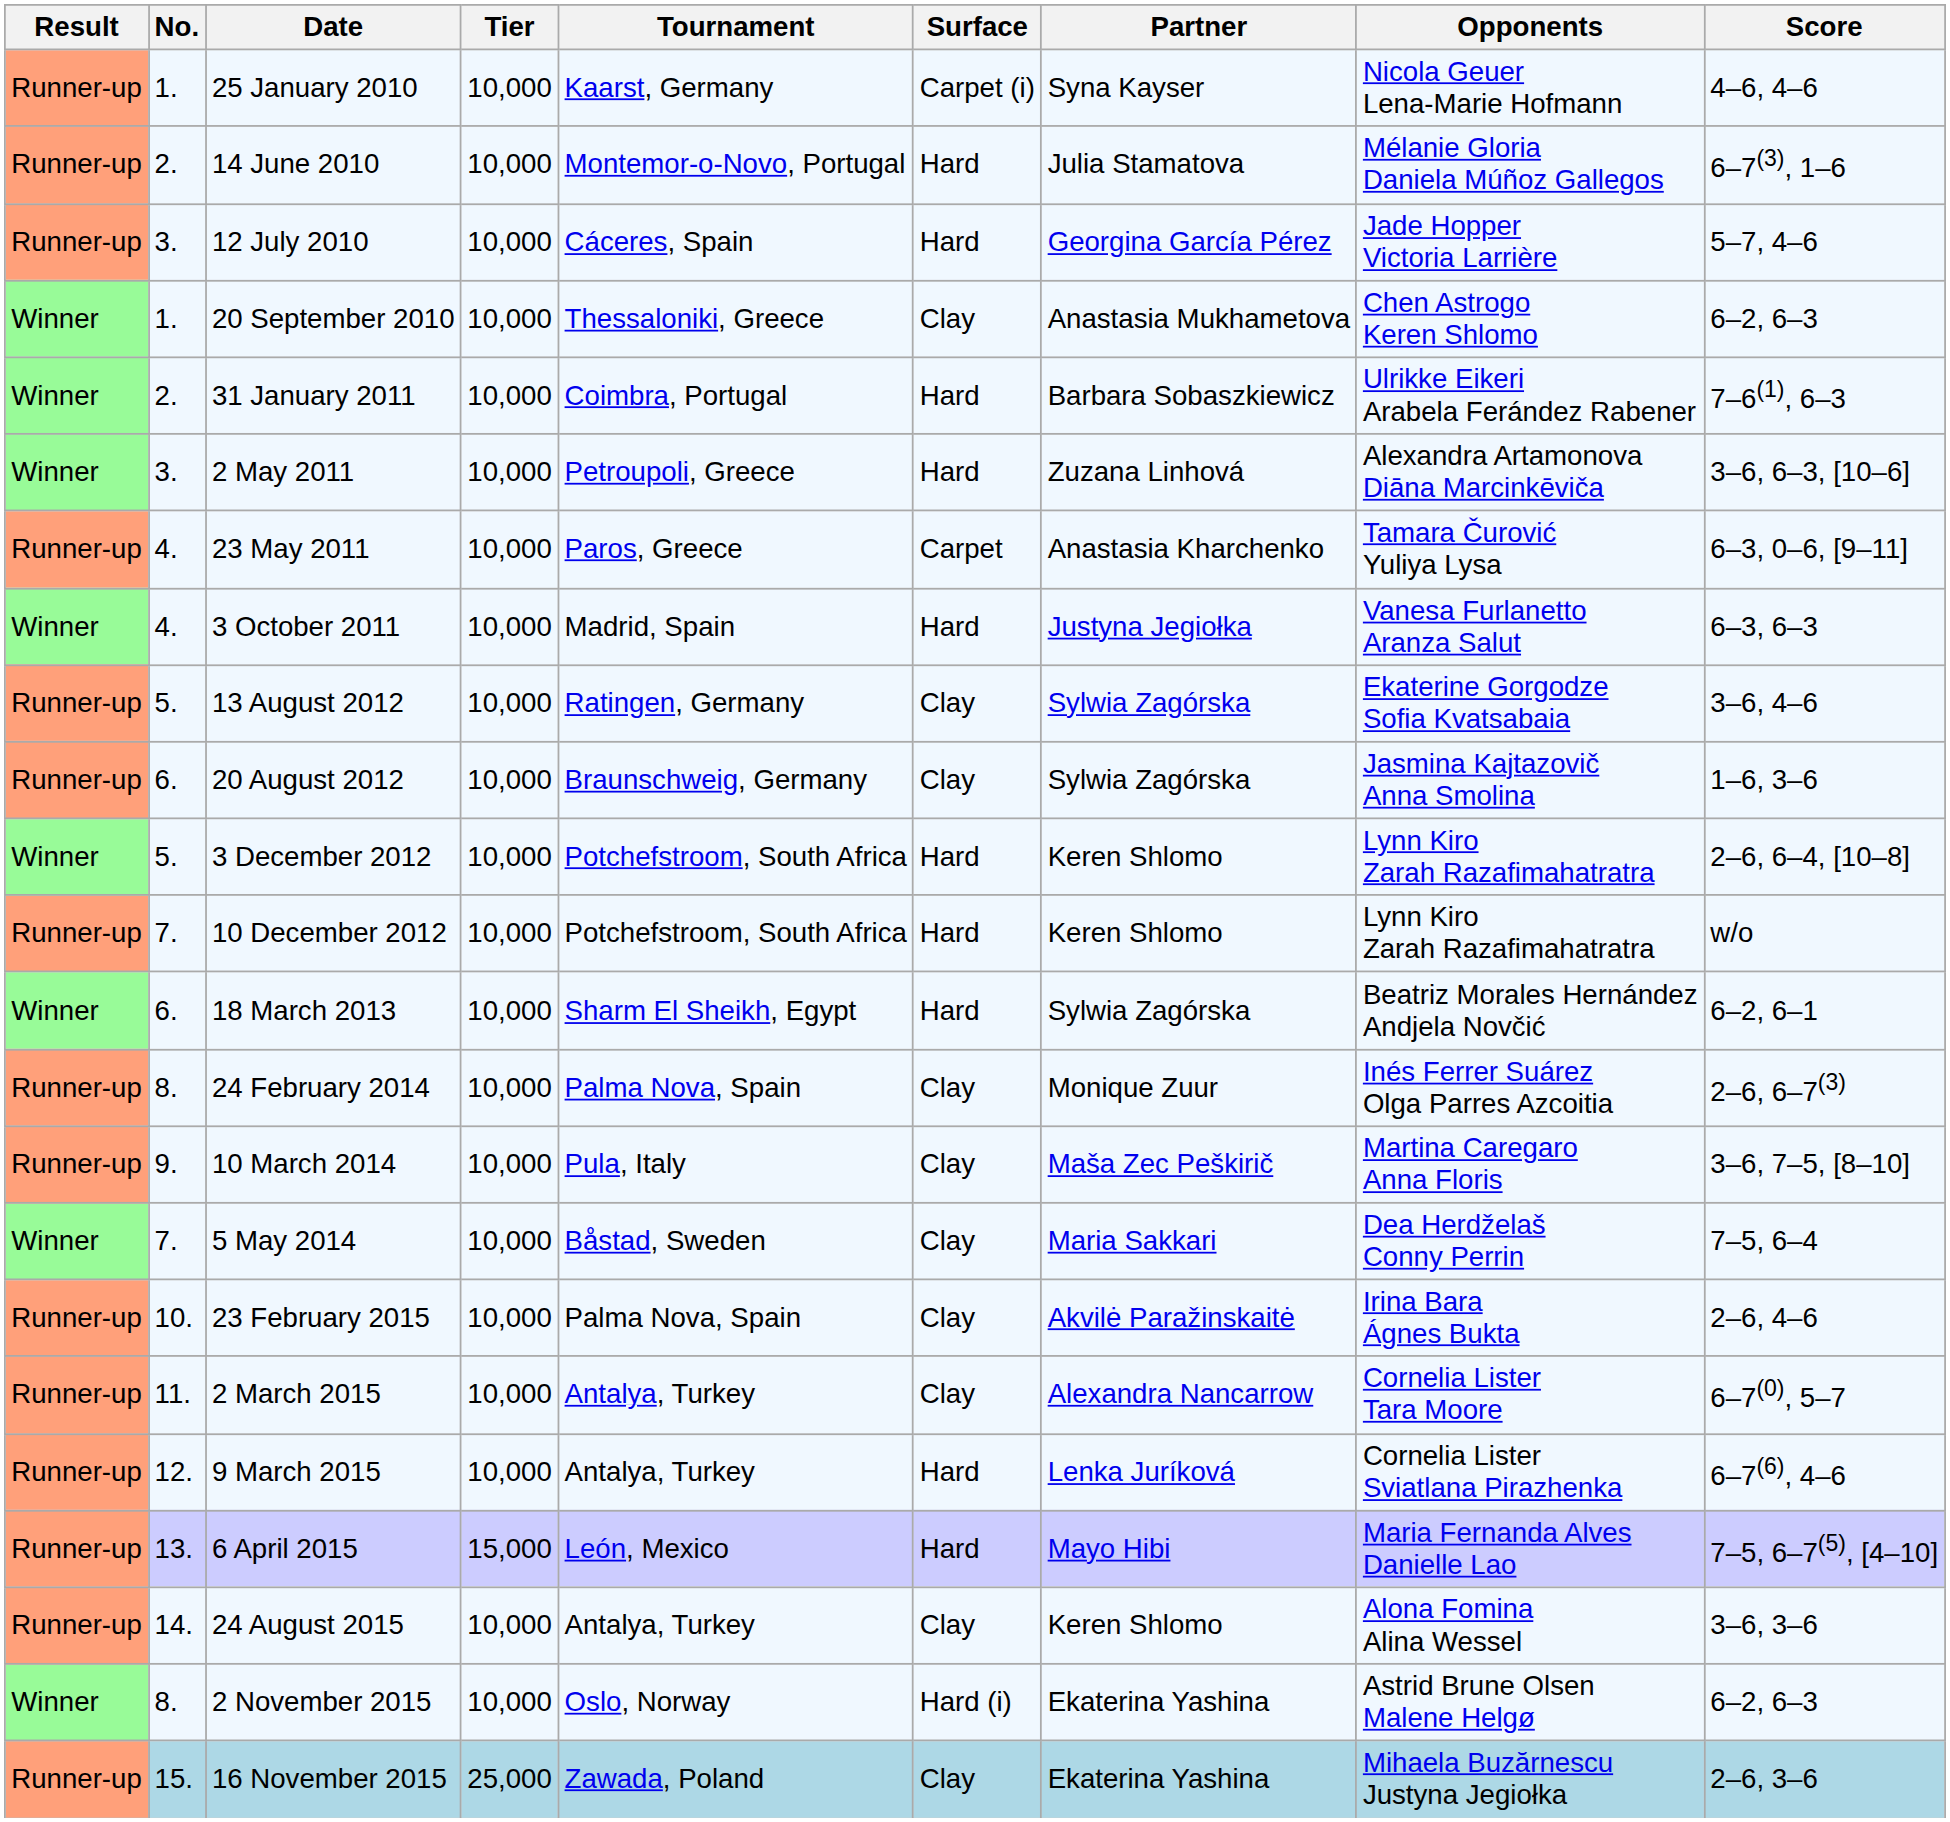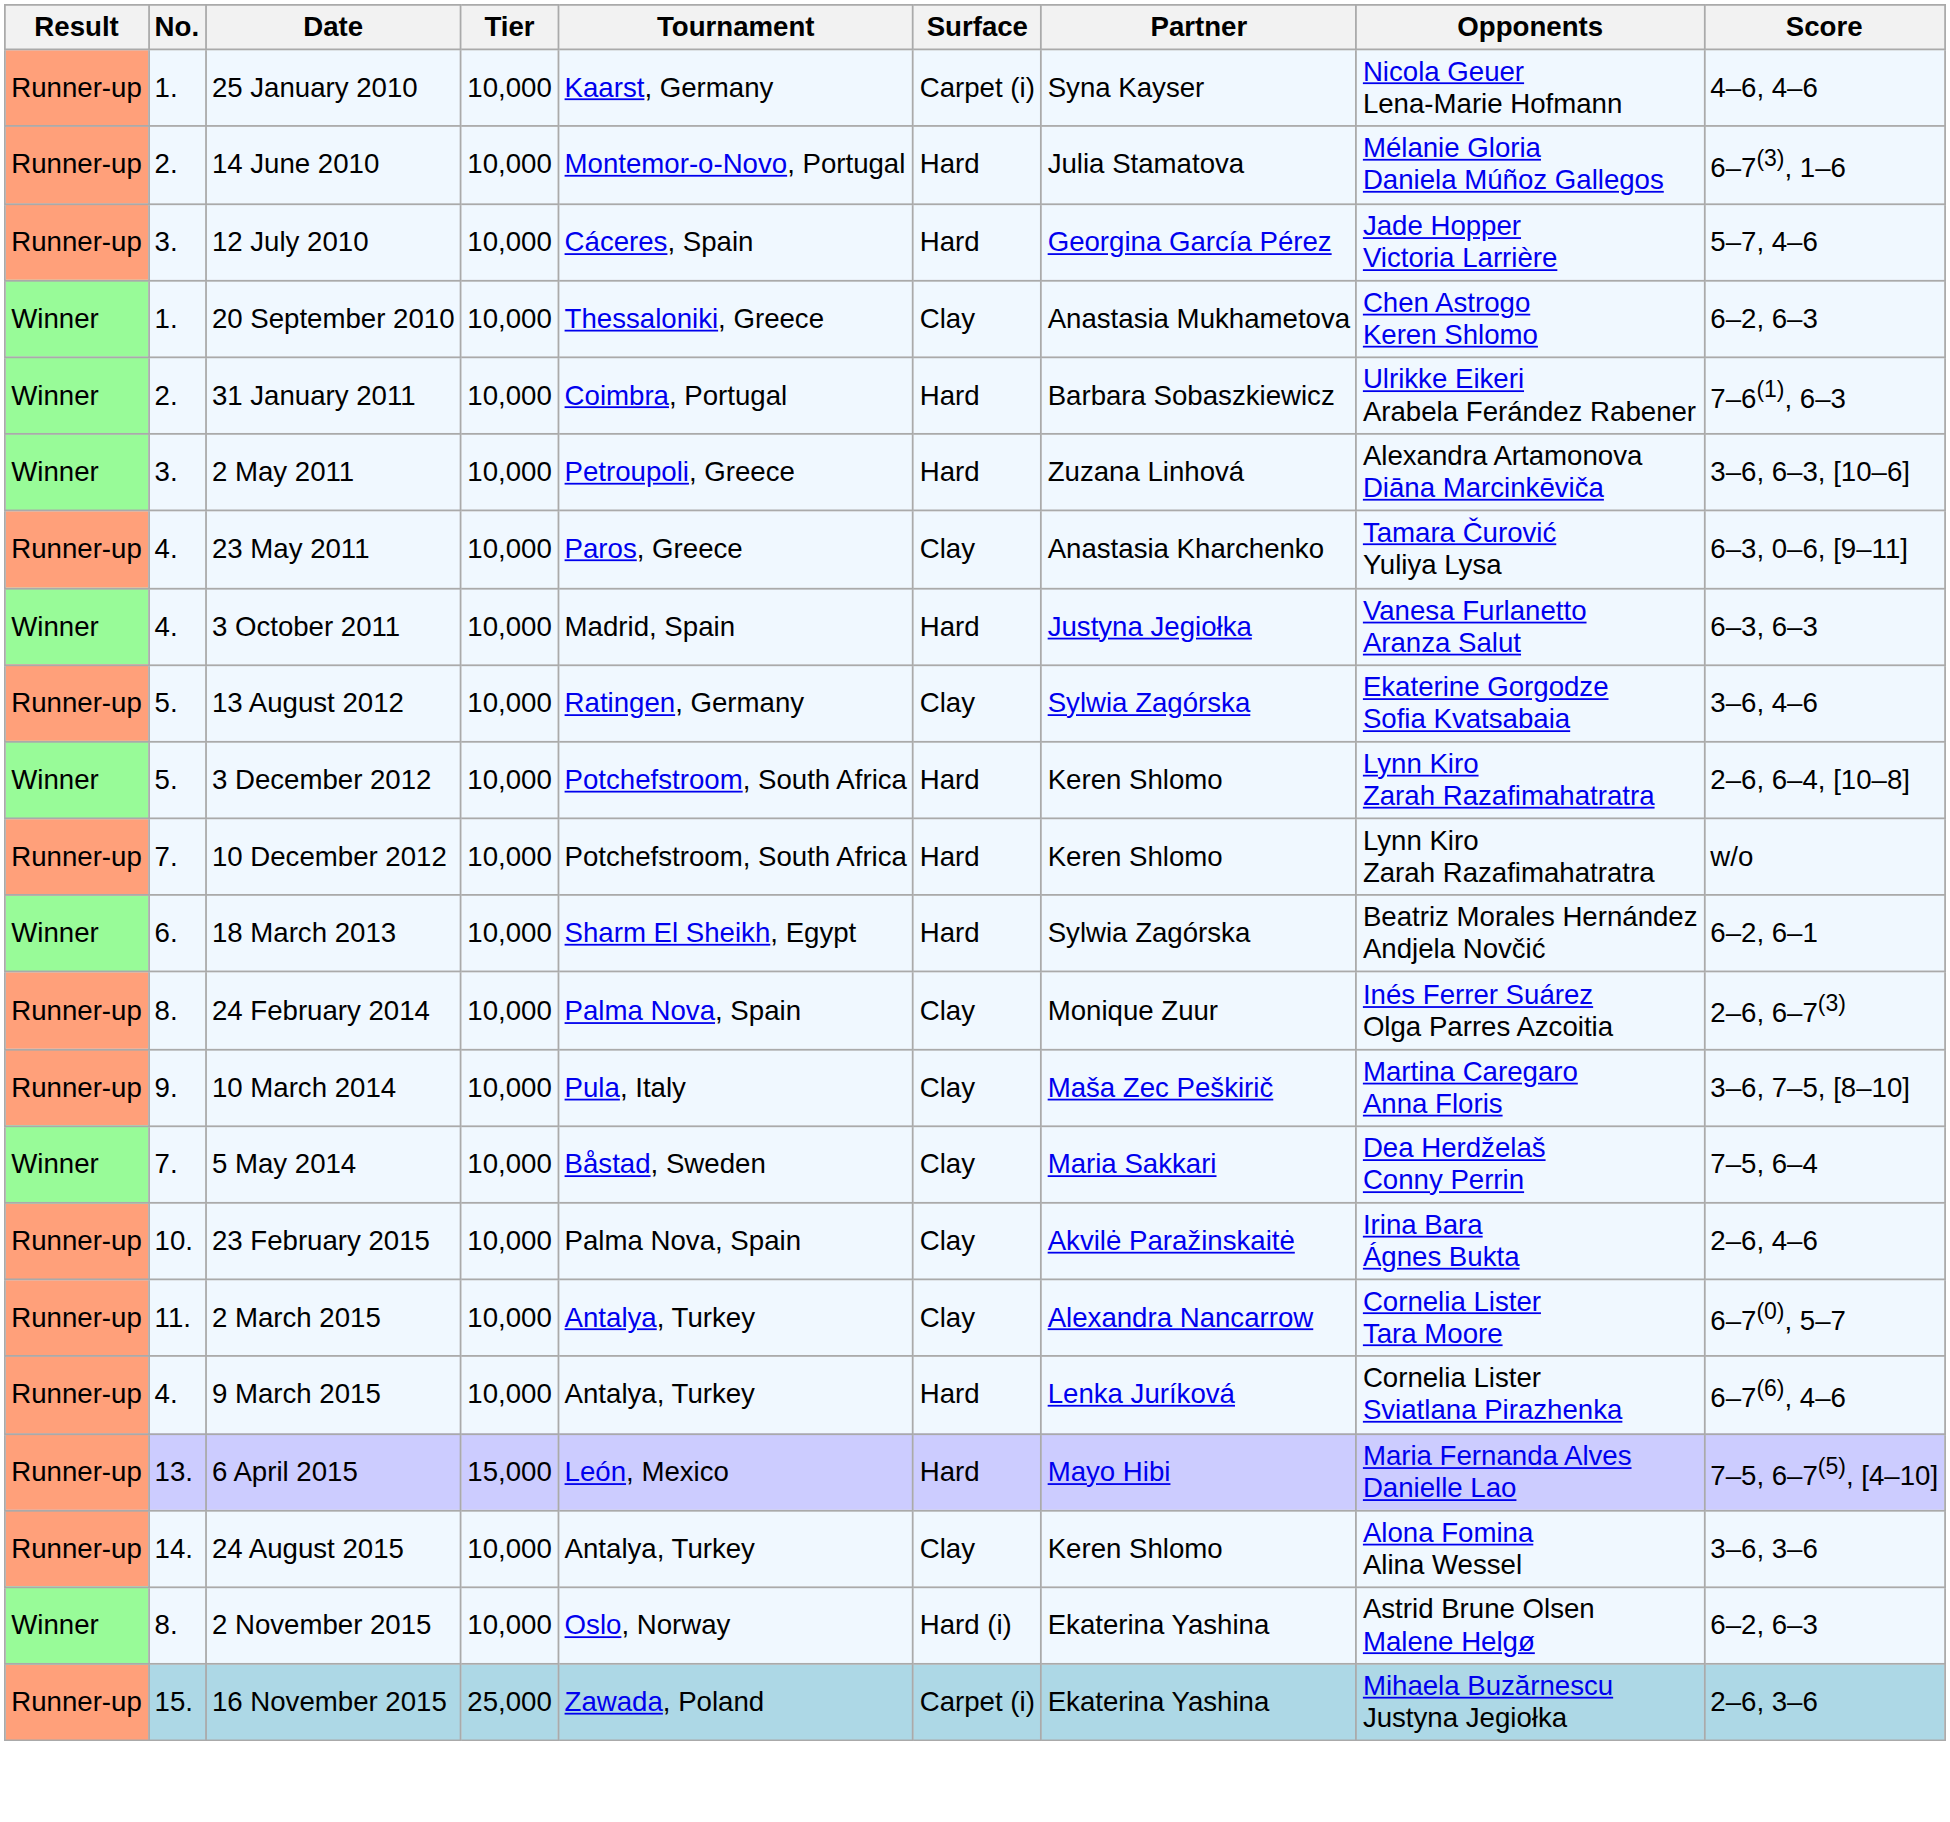 <table class="sortable wikitable" style=font-size:97%>
 <tr>
 <th>Result</th>
 <th>No.</th>
 <th>Date</th>
 <th>Tier</th>
 <th>Tournament</th>
 <th>Surface</th>
 <th>Partner</th>
 <th>Opponents</th>
 <th class="unsortable">Score</th>
 </tr>
 <tr style="background:#f0f8ff;">
 <td style="background:#ffa07a;">Runner-up</td>
 <td>1.</td>
 <td>25 January 2010</td>
 <td>10,000</td>
 <td><a href='#'>Kaarst</a>, Germany</td>
 <td>Carpet (i)</td>
 <td> Syna Kayser</td>
 <td> <a href='#'>Nicola Geuer</a> <br>  Lena-Marie Hofmann</td>
 <td>4–6, 4–6</td>
 </tr>
 <tr style="background:#f0f8ff;">
 <td style="background:#ffa07a;">Runner-up</td>
 <td>2.</td>
 <td>14 June 2010</td>
 <td>10,000</td>
 <td><a href='#'>Montemor-o-Novo</a>, Portugal</td>
 <td>Hard</td>
 <td> Julia Stamatova</td>
 <td> <a href='#'>Mélanie Gloria</a> <br>  <a href='#'>Daniela Múñoz Gallegos</a></td>
 <td>6–7<sup>(3)</sup>, 1–6</td>
 </tr>
 <tr style="background:#f0f8ff;">
 <td style="background:#ffa07a;">Runner-up</td>
 <td>3.</td>
 <td>12 July 2010</td>
 <td>10,000</td>
 <td><a href='#'>Cáceres</a>, Spain</td>
 <td>Hard</td>
 <td> <a href='#'>Georgina García Pérez</a></td>
 <td> <a href='#'>Jade Hopper</a> <br>  <a href='#'>Victoria Larrière</a></td>
 <td>5–7, 4–6</td>
 </tr>
 <tr style="background:#f0f8ff;">
 <td style="background:#98fb98;">Winner</td>
 <td>1.</td>
 <td>20 September 2010</td>
 <td>10,000</td>
 <td><a href='#'>Thessaloniki</a>, Greece</td>
 <td>Clay</td>
 <td> Anastasia Mukhametova</td>
 <td> <a href='#'>Chen Astrogo</a> <br>  <a href='#'>Keren Shlomo</a></td>
 <td>6–2, 6–3</td>
 </tr>
 <tr style="background:#f0f8ff;">
 <td style="background:#98fb98;">Winner</td>
 <td>2.</td>
 <td>31 January 2011</td>
 <td>10,000</td>
 <td><a href='#'>Coimbra</a>, Portugal</td>
 <td>Hard</td>
 <td> Barbara Sobaszkiewicz</td>
 <td> <a href='#'>Ulrikke Eikeri</a> <br>  Arabela Ferández Rabener</td>
 <td>7–6<sup>(1)</sup>, 6–3</td>
 </tr>
 <tr style="background:#f0f8ff;">
 <td style="background:#98fb98;">Winner</td>
 <td>3.</td>
 <td>2 May 2011</td>
 <td>10,000</td>
 <td><a href='#'>Petroupoli</a>, Greece</td>
 <td>Hard</td>
 <td> Zuzana Linhová</td>
 <td> Alexandra Artamonova <br>  <a href='#'>Diāna Marcinkēviča</a></td>
 <td>3–6, 6–3, [10–6]</td>
 </tr>
 <tr style="background:#f0f8ff;">
 <td style="background:#ffa07a;">Runner-up</td>
 <td>4.</td>
 <td>23 May 2011</td>
 <td>10,000</td>
 <td><a href='#'>Paros</a>, Greece</td>
-<td>Carpet</td>
+<td>Clay</td>
 <td> Anastasia Kharchenko</td>
 <td> <a href='#'>Tamara Čurović</a> <br>  Yuliya Lysa</td>
 <td>6–3, 0–6, [9–11]</td>
 </tr>
 <tr style="background:#f0f8ff;">
 <td style="background:#98fb98;">Winner</td>
 <td>4.</td>
 <td>3 October 2011</td>
 <td>10,000</td>
 <td>Madrid, Spain</td>
 <td>Hard</td>
 <td> <a href='#'>Justyna Jegiołka</a></td>
 <td> <a href='#'>Vanesa Furlanetto</a> <br>  <a href='#'>Aranza Salut</a></td>
 <td>6–3, 6–3</td>
 </tr>
 <tr style="background:#f0f8ff;">
 <td style="background:#ffa07a;">Runner-up</td>
 <td>5.</td>
 <td>13 August 2012</td>
 <td>10,000</td>
 <td><a href='#'>Ratingen</a>, Germany</td>
 <td>Clay</td>
 <td> <a href='#'>Sylwia Zagórska</a></td>
 <td> <a href='#'>Ekaterine Gorgodze</a> <br>  <a href='#'>Sofia Kvatsabaia</a></td>
 <td>3–6, 4–6</td>
-</tr>
-<tr style="background:#f0f8ff;">
-<td style="background:#ffa07a;">Runner-up</td>
-<td>6.</td>
-<td>20 August 2012</td>
-<td>10,000</td>
-<td><a href='#'>Braunschweig</a>, Germany</td>
-<td>Clay</td>
-<td> Sylwia Zagórska</td>
-<td> <a href='#'>Jasmina Kajtazovič</a> <br>  <a href='#'>Anna Smolina</a></td>
-<td>1–6, 3–6</td>
 </tr>
 <tr style="background:#f0f8ff;">
 <td style="background:#98fb98;">Winner</td>
 <td>5.</td>
 <td>3 December 2012</td>
 <td>10,000</td>
 <td><a href='#'>Potchefstroom</a>, South Africa</td>
 <td>Hard</td>
 <td> Keren Shlomo</td>
 <td> <a href='#'>Lynn Kiro</a> <br>  <a href='#'>Zarah Razafimahatratra</a></td>
 <td>2–6, 6–4, [10–8]</td>
 </tr>
 <tr style="background:#f0f8ff;">
 <td style="background:#ffa07a;">Runner-up</td>
 <td>7.</td>
 <td>10 December 2012</td>
 <td>10,000</td>
 <td>Potchefstroom, South Africa</td>
 <td>Hard</td>
 <td> Keren Shlomo</td>
 <td> Lynn Kiro <br>  Zarah Razafimahatratra</td>
 <td>w/o</td>
 </tr>
 <tr style="background:#f0f8ff;">
 <td style="background:#98fb98;">Winner</td>
 <td>6.</td>
 <td>18 March 2013</td>
 <td>10,000</td>
 <td><a href='#'>Sharm El Sheikh</a>, Egypt</td>
 <td>Hard</td>
 <td> Sylwia Zagórska</td>
 <td> Beatriz Morales Hernández <br>  Andjela Novčić</td>
 <td>6–2, 6–1</td>
 </tr>
 <tr style="background:#f0f8ff;">
 <td style="background:#ffa07a;">Runner-up</td>
 <td>8.</td>
 <td>24 February 2014</td>
 <td>10,000</td>
 <td><a href='#'>Palma Nova</a>, Spain</td>
 <td>Clay</td>
 <td> Monique Zuur</td>
 <td> <a href='#'>Inés Ferrer Suárez</a> <br>  Olga Parres Azcoitia</td>
 <td>2–6, 6–7<sup>(3)</sup></td>
 </tr>
 <tr style="background:#f0f8ff;">
 <td style="background:#ffa07a;">Runner-up</td>
 <td>9.</td>
 <td>10 March 2014</td>
 <td>10,000</td>
 <td><a href='#'>Pula</a>, Italy</td>
 <td>Clay</td>
 <td> <a href='#'>Maša Zec Peškirič</a></td>
 <td> <a href='#'>Martina Caregaro</a> <br>  <a href='#'>Anna Floris</a></td>
 <td>3–6, 7–5, [8–10]</td>
 </tr>
 <tr style="background:#f0f8ff;">
 <td style="background:#98fb98;">Winner</td>
 <td>7.</td>
 <td>5 May 2014</td>
 <td>10,000</td>
 <td><a href='#'>Båstad</a>, Sweden</td>
 <td>Clay</td>
 <td> <a href='#'>Maria Sakkari</a></td>
 <td> <a href='#'>Dea Herdželaš</a> <br>  <a href='#'>Conny Perrin</a></td>
 <td>7–5, 6–4</td>
 </tr>
 <tr style="background:#f0f8ff;">
 <td style="background:#ffa07a;">Runner-up</td>
 <td>10.</td>
 <td>23 February 2015</td>
 <td>10,000</td>
 <td>Palma Nova, Spain</td>
 <td>Clay</td>
 <td> <a href='#'>Akvilė Paražinskaitė</a></td>
 <td> <a href='#'>Irina Bara</a> <br>  <a href='#'>Ágnes Bukta</a></td>
 <td>2–6, 4–6</td>
 </tr>
 <tr style="background:#f0f8ff;">
 <td style="background:#ffa07a;">Runner-up</td>
 <td>11.</td>
 <td>2 March 2015</td>
 <td>10,000</td>
 <td><a href='#'>Antalya</a>, Turkey</td>
 <td>Clay</td>
 <td> <a href='#'>Alexandra Nancarrow</a></td>
 <td> <a href='#'>Cornelia Lister</a> <br>  <a href='#'>Tara Moore</a></td>
 <td>6–7<sup>(0)</sup>, 5–7</td>
 </tr>
 <tr style="background:#f0f8ff;">
 <td style="background:#ffa07a;">Runner-up</td>
-<td>12.</td>
+<td>4.</td>
 <td>9 March 2015</td>
 <td>10,000</td>
 <td>Antalya, Turkey</td>
 <td>Hard</td>
 <td> <a href='#'>Lenka Juríková</a></td>
 <td> Cornelia Lister <br>  <a href='#'>Sviatlana Pirazhenka</a></td>
 <td>6–7<sup>(6)</sup>, 4–6</td>
 </tr>
 <tr style="background:#ccccff;">
 <td style="background:#ffa07a;">Runner-up</td>
 <td>13.</td>
 <td>6 April 2015</td>
 <td>15,000</td>
 <td><a href='#'>León</a>, Mexico</td>
 <td>Hard</td>
 <td> <a href='#'>Mayo Hibi</a></td>
 <td> <a href='#'>Maria Fernanda Alves</a> <br>  <a href='#'>Danielle Lao</a></td>
 <td>7–5, 6–7<sup>(5)</sup>, [4–10]</td>
 </tr>
 <tr style="background:#f0f8ff;">
 <td style="background:#ffa07a;">Runner-up</td>
 <td>14.</td>
 <td>24 August 2015</td>
 <td>10,000</td>
 <td>Antalya, Turkey</td>
 <td>Clay</td>
 <td> Keren Shlomo</td>
 <td> <a href='#'>Alona Fomina</a> <br>  Alina Wessel</td>
 <td>3–6, 3–6</td>
 </tr>
 <tr style="background:#f0f8ff;">
 <td style="background:#98fb98;">Winner</td>
 <td>8.</td>
 <td>2 November 2015</td>
 <td>10,000</td>
 <td><a href='#'>Oslo</a>, Norway</td>
 <td>Hard (i)</td>
 <td> Ekaterina Yashina</td>
 <td> Astrid Brune Olsen <br>  <a href='#'>Malene Helgø</a></td>
 <td>6–2, 6–3</td>
 </tr>
 <tr style="background:lightblue;">
 <td style="background:#ffa07a;">Runner-up</td>
 <td>15.</td>
 <td>16 November 2015</td>
 <td>25,000</td>
 <td><a href='#'>Zawada</a>, Poland</td>
-<td>Clay</td>
+<td>Carpet (i)</td>
 <td> Ekaterina Yashina</td>
 <td> <a href='#'>Mihaela Buzărnescu</a> <br>  Justyna Jegiołka</td>
 <td>2–6, 3–6</td>
 </tr>
 </table>
